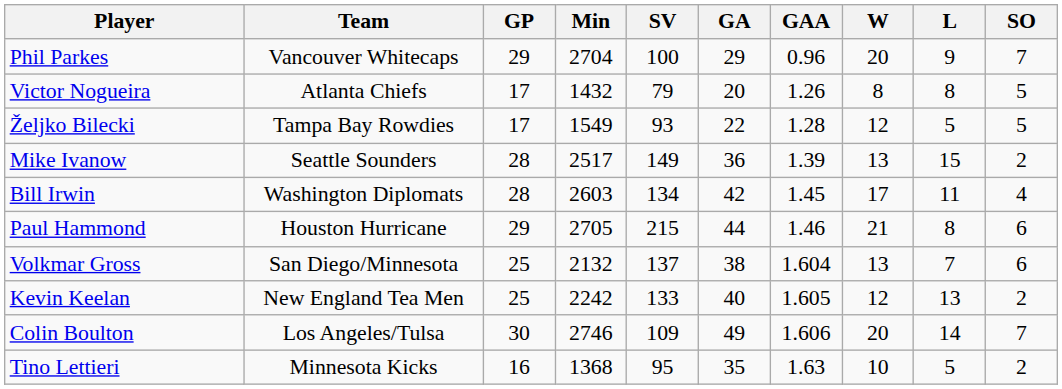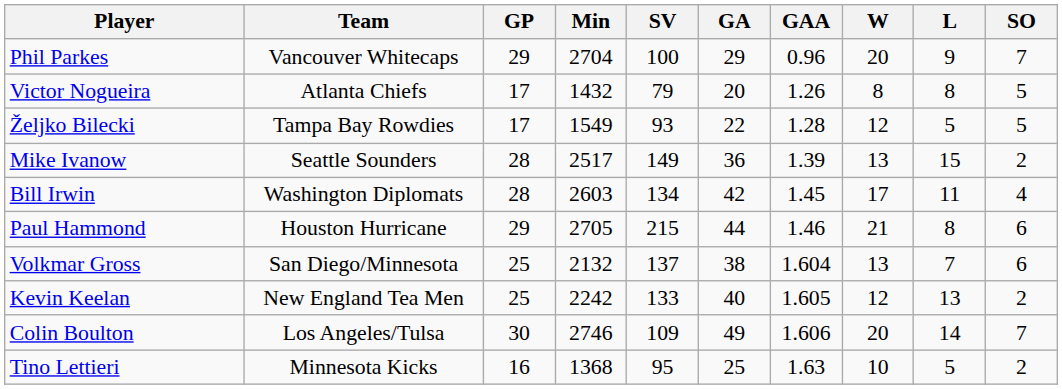 <table class="wikitable">
 <tr>
 <th bgcolor="#DDDDFF" width="20%">Player</th>
 <th bgcolor="#DDDDFF" width="20%">Team</th>
 <th bgcolor="#DDDDFF" width="6%">GP</th>
 <th bgcolor="#DDDDFF" width="6%">Min</th>
 <th bgcolor="#DDDDFF" width="6%">SV</th>
 <th bgcolor="#DDDDFF" width="6%">GA</th>
 <th bgcolor="#DDDDFF" width="6%">GAA</th>
 <th bgcolor="#DDDDFF" width="6%">W</th>
 <th bgcolor="#DDDDFF" width="6%">L</th>
 <th bgcolor="#DDDDFF" width="6%">SO</th>
 </tr>
 <tr align=center>
 <td align=left><a href='#'>Phil Parkes</a></td>
 <td>Vancouver Whitecaps</td>
 <td>29</td>
 <td>2704</td>
 <td>100</td>
 <td>29</td>
 <td>0.96</td>
 <td>20</td>
 <td>9</td>
 <td>7</td>
 </tr>
 <tr align=center>
 <td align=left><a href='#'>Victor Nogueira</a></td>
 <td>Atlanta Chiefs</td>
 <td>17</td>
 <td>1432</td>
 <td>79</td>
 <td>20</td>
 <td>1.26</td>
 <td>8</td>
 <td>8</td>
 <td>5</td>
 </tr>
 <tr align=center>
 <td align=left><a href='#'>Željko Bilecki</a></td>
 <td>Tampa Bay Rowdies</td>
 <td>17</td>
 <td>1549</td>
 <td>93</td>
 <td>22</td>
 <td>1.28</td>
 <td>12</td>
 <td>5</td>
 <td>5</td>
 </tr>
 <tr align=center>
 <td align=left><a href='#'>Mike Ivanow</a></td>
 <td>Seattle Sounders</td>
 <td>28</td>
 <td>2517</td>
 <td>149</td>
 <td>36</td>
 <td>1.39</td>
 <td>13</td>
 <td>15</td>
 <td>2</td>
 </tr>
 <tr align=center>
 <td align=left><a href='#'>Bill Irwin</a></td>
 <td>Washington Diplomats</td>
 <td>28</td>
 <td>2603</td>
 <td>134</td>
 <td>42</td>
 <td>1.45</td>
 <td>17</td>
 <td>11</td>
 <td>4</td>
 </tr>
 <tr align=center>
 <td align=left><a href='#'>Paul Hammond</a></td>
 <td>Houston Hurricane</td>
 <td>29</td>
 <td>2705</td>
 <td>215</td>
 <td>44</td>
 <td>1.46</td>
 <td>21</td>
 <td>8</td>
 <td>6</td>
 </tr>
 <tr align=center>
 <td align=left><a href='#'>Volkmar Gross</a></td>
 <td>San Diego/Minnesota</td>
 <td>25</td>
 <td>2132</td>
 <td>137</td>
 <td>38</td>
 <td>1.604</td>
 <td>13</td>
 <td>7</td>
 <td>6</td>
 </tr>
 <tr align=center>
 <td align=left><a href='#'>Kevin Keelan</a></td>
 <td>New England Tea Men</td>
 <td>25</td>
 <td>2242</td>
 <td>133</td>
 <td>40</td>
 <td>1.605</td>
 <td>12</td>
 <td>13</td>
 <td>2</td>
 </tr>
 <tr align=center>
 <td align=left><a href='#'>Colin Boulton</a></td>
 <td>Los Angeles/Tulsa</td>
 <td>30</td>
 <td>2746</td>
 <td>109</td>
 <td>49</td>
 <td>1.606</td>
 <td>20</td>
 <td>14</td>
 <td>7</td>
 </tr>
 <tr align=center>
 <td align=left><a href='#'>Tino Lettieri</a></td>
 <td>Minnesota Kicks</td>
 <td>16</td>
 <td>1368</td>
 <td>95</td>
-<td>35</td>
+<td>25</td>
 <td>1.63</td>
 <td>10</td>
 <td>5</td>
 <td>2</td>
 </tr>
 </table>
